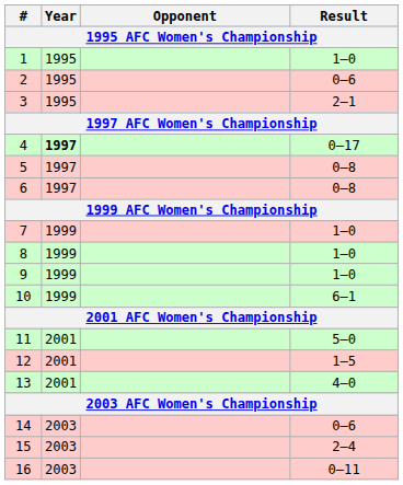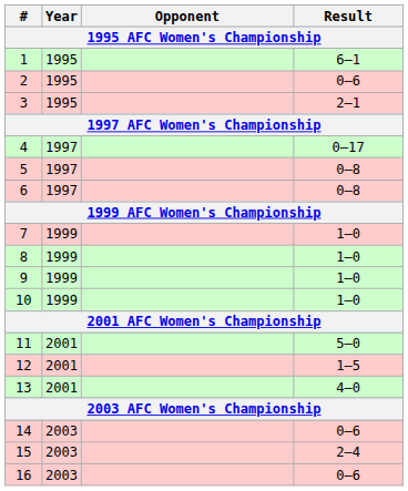 <table class="wikitable">
 <tr>
 <th width=30>#</th>
 <th width=30>Year</th>
 <th width=200>Opponent</th>
 <th width=100>Result</th>
 </tr>
 <tr style="background:#9acdff;">
 <th colspan=4><a href='#'>1995 AFC Women's Championship</a></th>
 </tr>
 <tr bgcolor=#CCFFCC>
 <td align=center>1</td>
 <td align=center>1995</td>
 <td></td>
-<td align=center>1–0</td>
+<td align=center>6–1</td>
 </tr>
 <tr bgcolor=#FFCCCC>
 <td align=center>2</td>
 <td align=center>1995</td>
 <td></td>
 <td align=center>0–6</td>
 </tr>
 <tr bgcolor=#FFCCCC>
 <td align=center>3</td>
 <td align=center>1995</td>
 <td></td>
 <td align=center>2–1</td>
 </tr>
 <tr style="background:#9acdff;">
 <th colspan=4><a href='#'>1997 AFC Women's Championship</a></th>
 </tr>
 <tr bgcolor=#CCFFCC>
 <td align=center>4</td>
-<td align=center><strong>1997</strong></td>
+<td align=center>1997</td>
 <td></td>
 <td align=center>0–17</td>
 </tr>
 <tr bgcolor=#FFCCCC>
 <td align=center>5</td>
 <td align=center>1997</td>
 <td></td>
 <td align=center>0–8</td>
 </tr>
 <tr bgcolor=#FFCCCC>
 <td align=center>6</td>
 <td align=center>1997</td>
 <td></td>
 <td align=center>0–8</td>
 </tr>
 <tr style="background:#9acdff;">
 <th colspan=4><a href='#'>1999 AFC Women's Championship</a></th>
 </tr>
 <tr bgcolor=#FFCCCC>
 <td align=center>7</td>
 <td align=center>1999</td>
 <td></td>
 <td align=center>1–0</td>
 </tr>
 <tr bgcolor=#CCFFCC>
 <td align=center>8</td>
 <td align=center>1999</td>
 <td></td>
 <td align=center>1–0</td>
 </tr>
 <tr bgcolor=#CCFFCC>
 <td align=center>9</td>
 <td align=center>1999</td>
 <td></td>
 <td align=center>1–0</td>
 </tr>
 <tr bgcolor=#CCFFCC>
 <td align=center>10</td>
 <td align=center>1999</td>
 <td></td>
-<td align=center>6–1</td>
+<td align=center>1–0</td>
 </tr>
 <tr style="background:#9acdff;">
 <th colspan=4><a href='#'>2001 AFC Women's Championship</a></th>
 </tr>
 <tr bgcolor=#CCFFCC>
 <td align=center>11</td>
 <td align=center>2001</td>
 <td></td>
 <td align=center>5–0</td>
 </tr>
 <tr bgcolor=#FFCCCC>
 <td align=center>12</td>
 <td align=center>2001</td>
 <td></td>
 <td align=center>1–5</td>
 </tr>
 <tr bgcolor=#CCFFCC>
 <td align=center>13</td>
 <td align=center>2001</td>
 <td></td>
 <td align=center>4–0</td>
 </tr>
 <tr style="background:#9acdff;">
 <th colspan=4><a href='#'>2003 AFC Women's Championship</a></th>
 </tr>
 <tr bgcolor=#FFCCCC>
 <td align=center>14</td>
 <td align=center>2003</td>
 <td></td>
 <td align=center>0–6</td>
 </tr>
 <tr bgcolor=#FFCCCC>
 <td align=center>15</td>
 <td align=center>2003</td>
 <td></td>
 <td align=center>2–4</td>
 </tr>
 <tr bgcolor=#FFCCCC>
 <td align=center>16</td>
 <td align=center>2003</td>
 <td></td>
-<td align=center>0–11</td>
+<td align=center>0–6</td>
 </tr>
 </table>
